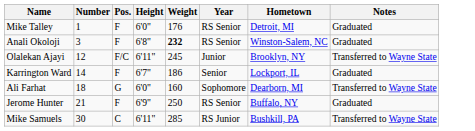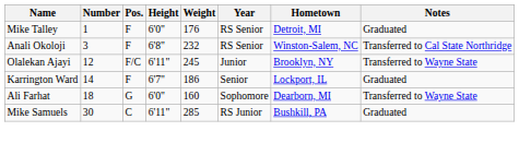 <table class="wikitable sortable" border="1">
 <tr>
 <th>Name</th>
 <th>Number</th>
 <th>Pos.</th>
 <th>Height</th>
 <th>Weight</th>
 <th>Year</th>
 <th>Hometown</th>
 <th class="unsortable">Notes</th>
 </tr>
 <tr>
 <td>Mike Talley</td>
 <td>1</td>
 <td>F</td>
 <td>6'0"</td>
 <td>176</td>
 <td>RS Senior</td>
 <td><a href='#'>Detroit, MI</a></td>
 <td>Graduated</td>
 </tr>
 <tr>
 <td>Anali Okoloji</td>
 <td>3</td>
 <td>F</td>
 <td>6'8"</td>
-<td><strong>232</strong></td>
+<td>232</td>
 <td>RS Senior</td>
 <td><a href='#'>Winston-Salem, NC</a></td>
-<td>Graduated</td>
+<td>Transferred to <a href='#'>Cal State Northridge</a></td>
 </tr>
 <tr>
 <td>Olalekan Ajayi</td>
 <td>12</td>
 <td>F/C</td>
 <td>6'11"</td>
 <td>245</td>
 <td>Junior</td>
 <td><a href='#'>Brooklyn, NY</a></td>
 <td>Transferred to <a href='#'>Wayne State</a></td>
 </tr>
 <tr>
 <td>Karrington Ward</td>
 <td>14</td>
 <td>F</td>
 <td>6'7"</td>
 <td>186</td>
 <td>Senior</td>
 <td><a href='#'>Lockport, IL</a></td>
 <td>Graduated</td>
 </tr>
 <tr>
 <td>Ali Farhat</td>
 <td>18</td>
 <td>G</td>
 <td>6'0"</td>
 <td>160</td>
 <td>Sophomore</td>
 <td><a href='#'>Dearborn, MI</a></td>
 <td>Transferred to <a href='#'>Wayne State</a></td>
 </tr>
 <tr>
-<td>Jerome Hunter</td>
-<td>21</td>
-<td>F</td>
-<td>6'9"</td>
-<td>250</td>
-<td>RS Senior</td>
-<td><a href='#'>Buffalo, NY</a></td>
-<td>Graduated</td>
-</tr>
-<tr>
 <td>Mike Samuels</td>
 <td>30</td>
 <td>C</td>
 <td>6'11"</td>
 <td>285</td>
 <td>RS Junior</td>
 <td><a href='#'>Bushkill, PA</a></td>
-<td>Transferred to <a href='#'>Wayne State</a></td>
+<td>Graduated</td>
 </tr>
 </table>
